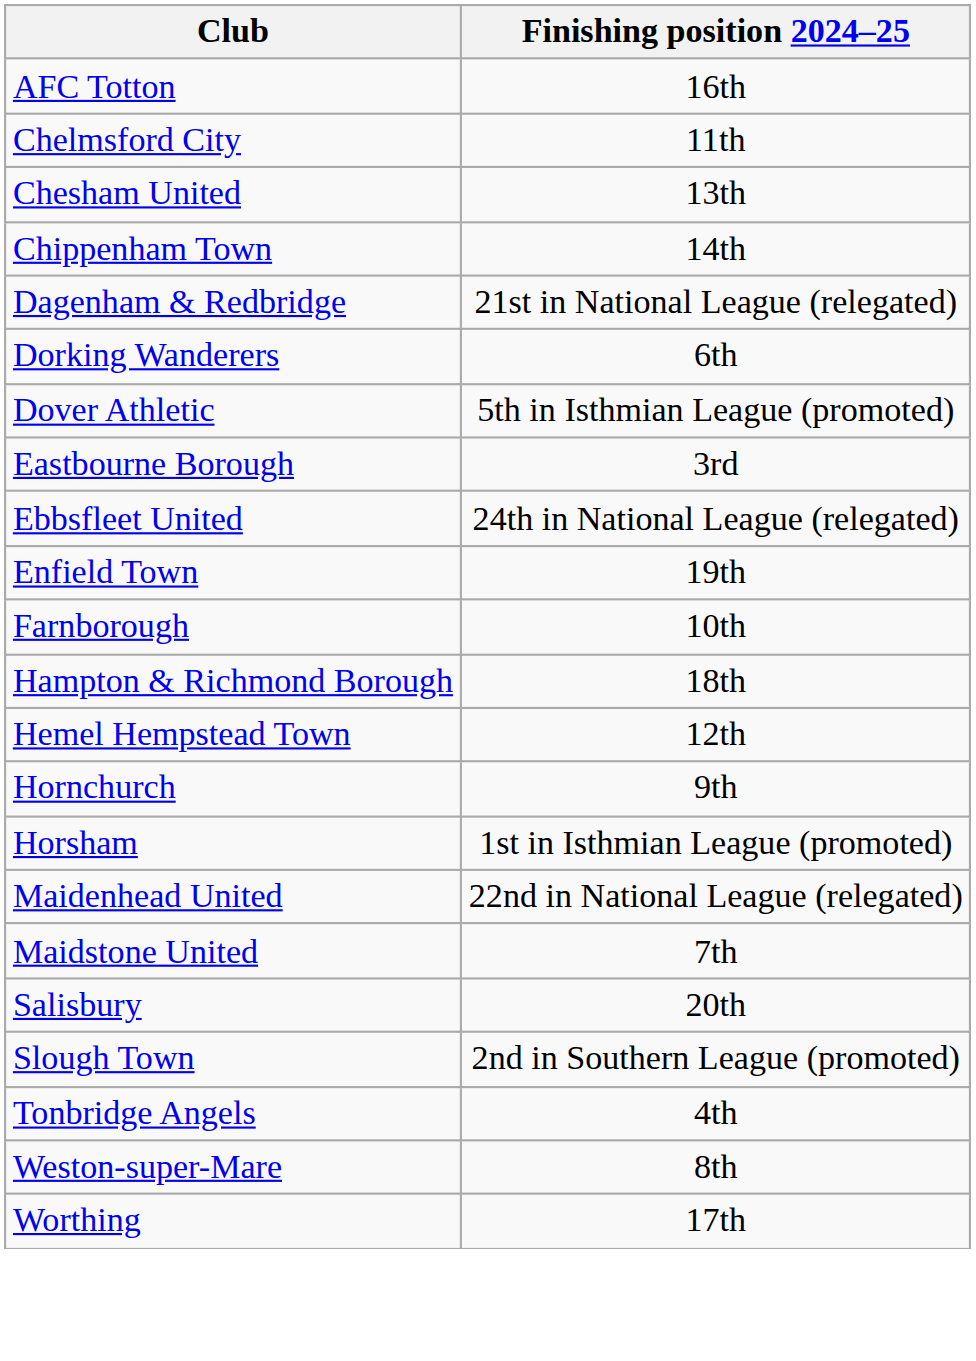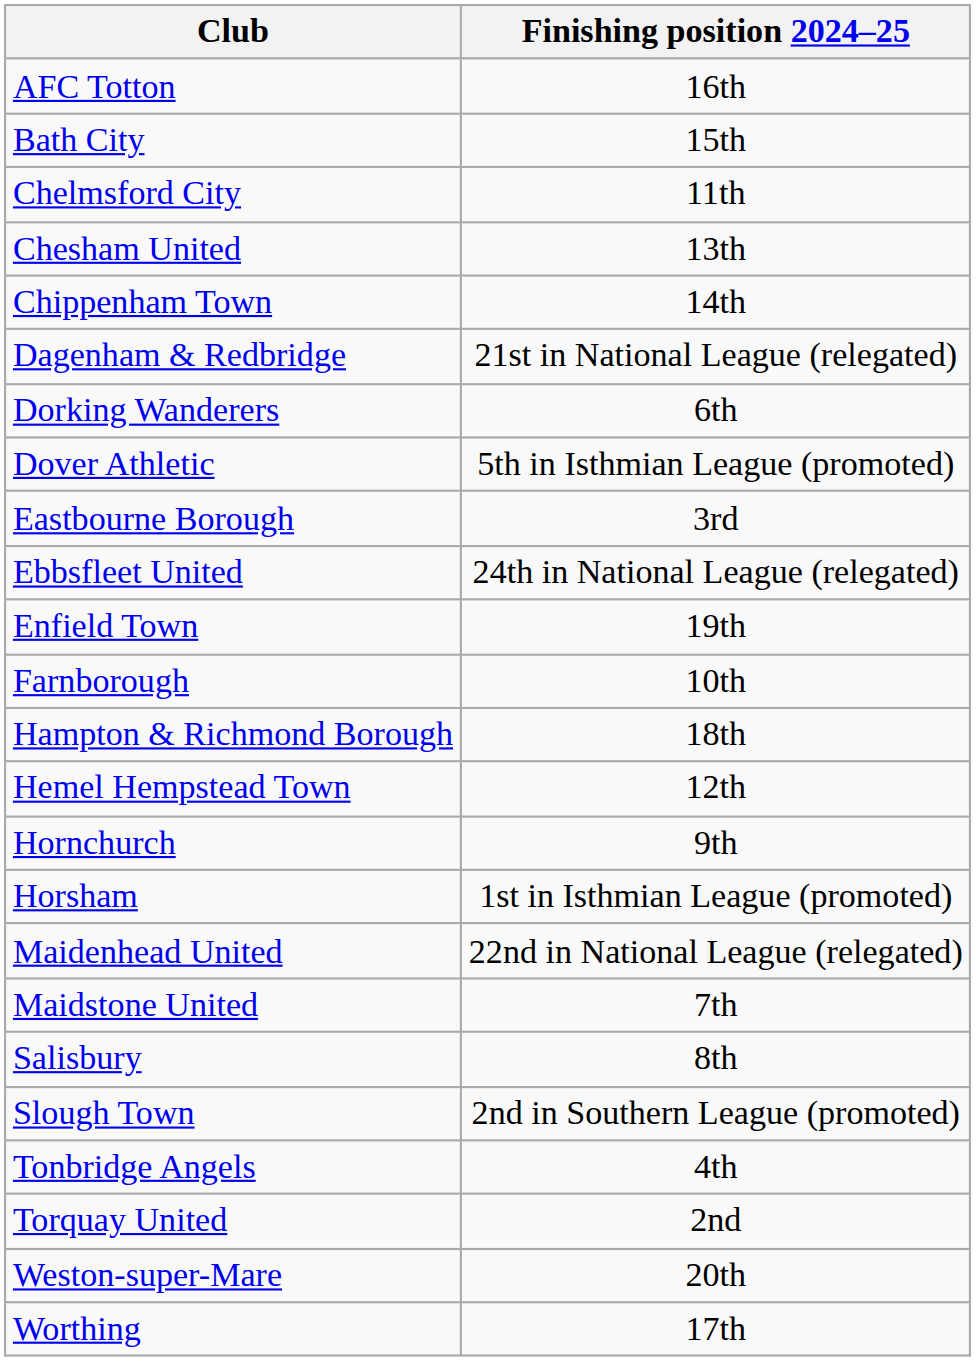 <table class="wikitable" style="text-align:center;">
 <tr>
 <th>Club</th>
 <th>Finishing position <a href='#'>2024–25</a></th>
 </tr>
 <tr>
 <td align="left"><a href='#'>AFC Totton</a></td>
 <td>16th</td>
+</tr>
+<tr>
+<td align="left"><a href='#'>Bath City</a></td>
+<td>15th</td>
 </tr>
 <tr>
 <td align="left"><a href='#'>Chelmsford City</a></td>
 <td>11th</td>
 </tr>
 <tr>
 <td align="left"><a href='#'>Chesham United</a></td>
 <td>13th</td>
 </tr>
 <tr>
 <td align="left"><a href='#'>Chippenham Town</a></td>
 <td>14th</td>
 </tr>
 <tr>
 <td align="left"><a href='#'>Dagenham & Redbridge</a></td>
 <td>21st in National League (relegated)</td>
 </tr>
 <tr>
 <td align="left"><a href='#'>Dorking Wanderers</a></td>
 <td>6th</td>
 </tr>
 <tr>
 <td align="left"><a href='#'>Dover Athletic</a></td>
 <td>5th in Isthmian League (promoted)</td>
 </tr>
 <tr>
 <td align="left"><a href='#'>Eastbourne Borough</a></td>
 <td>3rd</td>
 </tr>
 <tr>
 <td align="left"><a href='#'>Ebbsfleet United</a></td>
 <td>24th in National League (relegated)</td>
 </tr>
 <tr>
 <td align="left"><a href='#'>Enfield Town</a></td>
 <td>19th</td>
 </tr>
 <tr>
 <td align="left"><a href='#'>Farnborough</a></td>
 <td>10th</td>
 </tr>
 <tr>
 <td align="left"><a href='#'>Hampton & Richmond Borough</a></td>
 <td>18th</td>
 </tr>
 <tr>
 <td align="left"><a href='#'>Hemel Hempstead Town</a></td>
 <td>12th</td>
 </tr>
 <tr>
 <td align="left"><a href='#'>Hornchurch</a></td>
 <td>9th</td>
 </tr>
 <tr>
 <td align="left"><a href='#'>Horsham</a></td>
 <td>1st in Isthmian League (promoted)</td>
 </tr>
 <tr>
 <td align="left"><a href='#'>Maidenhead United</a></td>
 <td>22nd in National League (relegated)</td>
 </tr>
 <tr>
 <td align="left"><a href='#'>Maidstone United</a></td>
 <td>7th</td>
 </tr>
 <tr>
 <td align="left"><a href='#'>Salisbury</a></td>
-<td>20th</td>
+<td>8th</td>
 </tr>
 <tr>
 <td align="left"><a href='#'>Slough Town</a></td>
 <td>2nd in Southern League (promoted)</td>
 </tr>
 <tr>
 <td align="left"><a href='#'>Tonbridge Angels</a></td>
 <td>4th</td>
 </tr>
 <tr>
+<td align="left"><a href='#'>Torquay United</a></td>
+<td>2nd</td>
+</tr>
+<tr>
 <td align="left"><a href='#'>Weston-super-Mare</a></td>
-<td>8th</td>
+<td>20th</td>
 </tr>
 <tr>
 <td align="left"><a href='#'>Worthing</a></td>
 <td>17th</td>
 </tr>
 </table>
